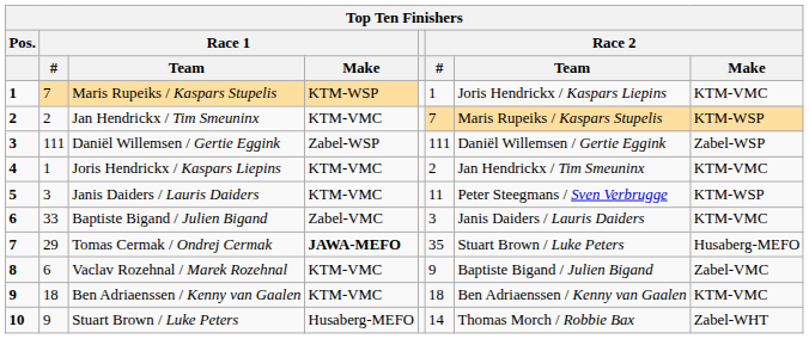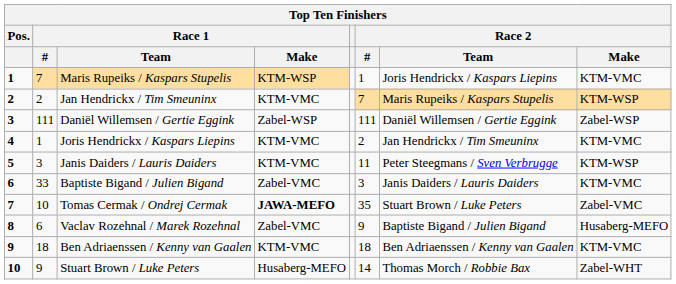 <table class="wikitable" style="font-size: 85%;">
 <tr>
 <th colspan=8>Top Ten Finishers</th>
 </tr>
 <tr>
 <th>Pos.</th>
 <th colspan=3>Race 1</th>
 <th></th>
 <th colspan=3>Race 2</th>
 </tr>
 <tr>
 <th></th>
 <th>#</th>
 <th>Team</th>
 <th>Make</th>
 <th></th>
 <th>#</th>
 <th>Team</th>
 <th>Make</th>
 </tr>
 <tr>
 <td><strong>1</strong></td>
 <td style="background:#ffdf9f;">7</td>
 <td style="background:#ffdf9f;"> Maris Rupeiks / <em>Kaspars Stupelis</em></td>
 <td style="background:#ffdf9f;">KTM-WSP</td>
 <td></td>
 <td>1</td>
 <td> Joris Hendrickx / <em>Kaspars Liepins</em></td>
 <td>KTM-VMC</td>
 </tr>
 <tr>
 <td><strong>2</strong></td>
 <td>2</td>
 <td> Jan Hendrickx / <em>Tim Smeuninx</em></td>
 <td>KTM-VMC</td>
 <td></td>
 <td style="background:#ffdf9f;">7</td>
 <td style="background:#ffdf9f;"> Maris Rupeiks / <em>Kaspars Stupelis</em></td>
 <td style="background:#ffdf9f;">KTM-WSP</td>
 </tr>
 <tr>
 <td><strong>3</strong></td>
 <td>111</td>
 <td> Daniël Willemsen / <em>Gertie Eggink</em></td>
 <td>Zabel-WSP</td>
 <td></td>
 <td>111</td>
 <td> Daniël Willemsen / <em>Gertie Eggink</em></td>
 <td>Zabel-WSP</td>
 </tr>
 <tr>
 <td><strong>4</strong></td>
 <td>1</td>
 <td> Joris Hendrickx / <em>Kaspars Liepins</em></td>
 <td>KTM-VMC</td>
 <td></td>
 <td>2</td>
 <td> Jan Hendrickx / <em>Tim Smeuninx</em></td>
 <td>KTM-VMC</td>
 </tr>
 <tr>
 <td><strong>5</strong></td>
 <td>3</td>
 <td> Janis Daiders / <em>Lauris Daiders</em></td>
 <td>KTM-VMC</td>
 <td></td>
 <td>11</td>
 <td> Peter Steegmans / <em><a href='#'>Sven Verbrugge</a></em></td>
 <td>KTM-WSP</td>
 </tr>
 <tr>
 <td><strong>6</strong></td>
 <td>33</td>
 <td> Baptiste Bigand / <em>Julien Bigand</em></td>
 <td>Zabel-VMC</td>
 <td></td>
 <td>3</td>
 <td> Janis Daiders / <em>Lauris Daiders</em></td>
 <td>KTM-VMC</td>
 </tr>
 <tr>
 <td><strong>7</strong></td>
-<td>29</td>
+<td>10</td>
 <td> Tomas Cermak / <em>Ondrej Cermak</em></td>
 <td><strong>JAWA-MEFO</strong></td>
 <td></td>
 <td>35</td>
 <td> Stuart Brown / <em>Luke Peters</em></td>
-<td>Husaberg-MEFO</td>
+<td>Zabel-VMC</td>
 </tr>
 <tr>
 <td><strong>8</strong></td>
 <td>6</td>
 <td> Vaclav Rozehnal / <em>Marek Rozehnal</em></td>
-<td>KTM-VMC</td>
+<td>Zabel-VMC</td>
 <td></td>
 <td>9</td>
 <td> Baptiste Bigand / <em>Julien Bigand</em></td>
-<td>Zabel-VMC</td>
+<td>Husaberg-MEFO</td>
 </tr>
 <tr>
 <td><strong>9</strong></td>
 <td>18</td>
 <td> Ben Adriaenssen / <em>Kenny van Gaalen</em></td>
 <td>KTM-VMC</td>
 <td></td>
 <td>18</td>
 <td> Ben Adriaenssen / <em>Kenny van Gaalen</em></td>
 <td>KTM-VMC</td>
 </tr>
 <tr>
 <td><strong>10</strong></td>
 <td>9</td>
 <td> Stuart Brown / <em>Luke Peters</em></td>
 <td>Husaberg-MEFO</td>
 <td></td>
 <td>14</td>
 <td> Thomas Morch / <em>Robbie Bax</em></td>
 <td>Zabel-WHT</td>
 </tr>
 </table>
